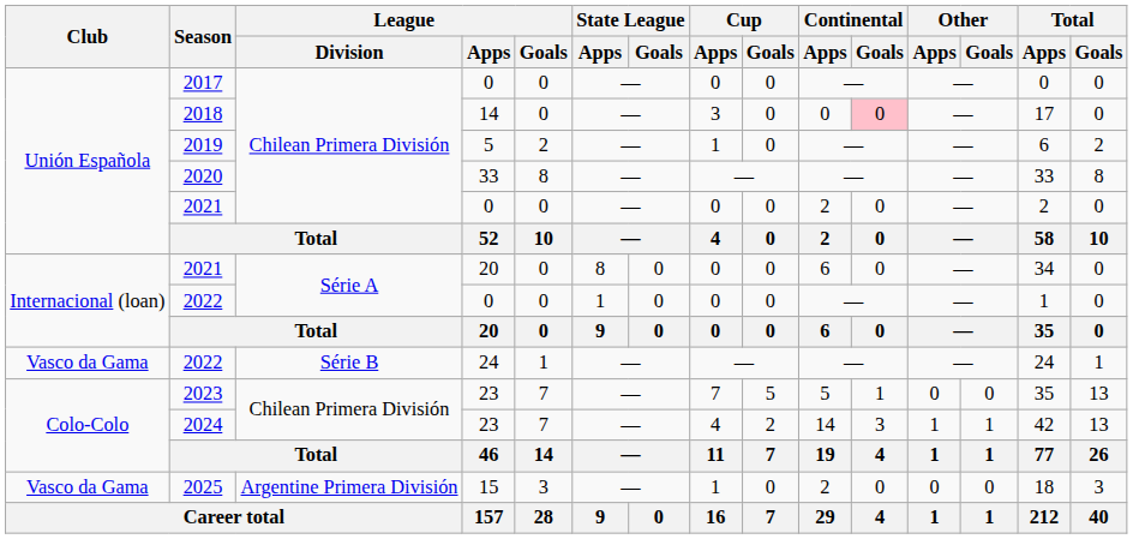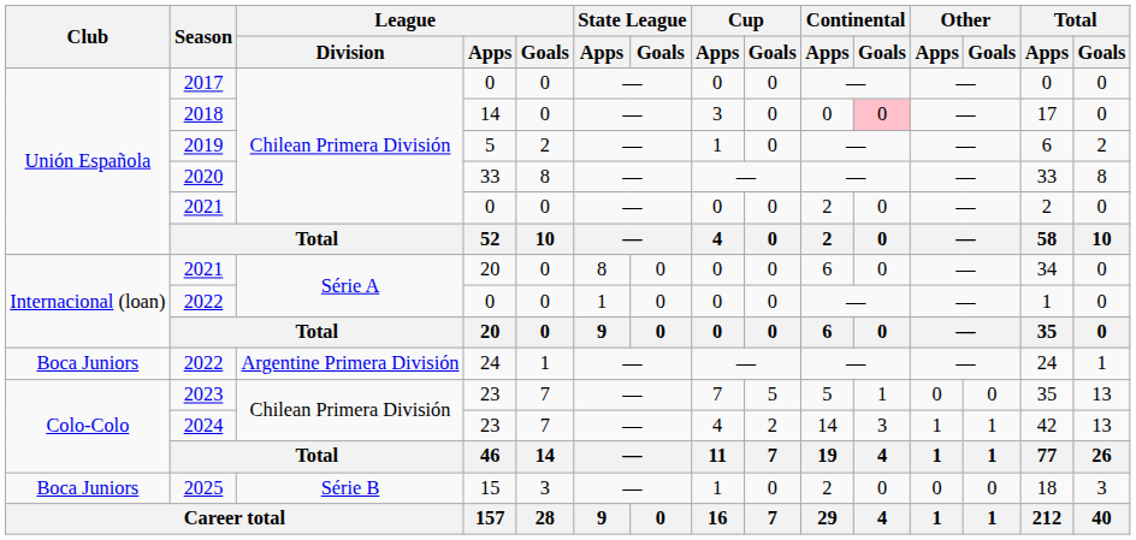 <table class="wikitable" style="text-align: center">
 <tr>
 <th rowspan="2">Club</th>
 <th rowspan="2">Season</th>
 <th colspan="3">League</th>
 <th colspan="2">State League</th>
 <th colspan="2">Cup</th>
 <th colspan="2">Continental</th>
 <th colspan="2">Other</th>
 <th colspan="2">Total</th>
 </tr>
 <tr>
 <th>Division</th>
 <th>Apps</th>
 <th>Goals</th>
 <th>Apps</th>
 <th>Goals</th>
 <th>Apps</th>
 <th>Goals</th>
 <th>Apps</th>
 <th>Goals</th>
 <th>Apps</th>
 <th>Goals</th>
 <th>Apps</th>
 <th>Goals</th>
 </tr>
 <tr>
 <td rowspan="6"><a href='#'>Unión Española</a></td>
 <td><a href='#'>2017</a></td>
 <td rowspan="5"><a href='#'>Chilean Primera División</a></td>
 <td>0</td>
 <td>0</td>
 <td colspan=2>—</td>
 <td>0</td>
 <td>0</td>
 <td colspan=2>—</td>
 <td colspan=2>—</td>
 <td>0</td>
 <td>0</td>
 </tr>
 <tr>
 <td><a href='#'>2018</a></td>
 <td>14</td>
 <td>0</td>
 <td colspan=2>—</td>
 <td>3</td>
 <td>0</td>
 <td>0</td>
 <td style="background: pink;">0</td>
 <td colspan=2>—</td>
 <td>17</td>
 <td>0</td>
 </tr>
 <tr>
 <td><a href='#'>2019</a></td>
 <td>5</td>
 <td>2</td>
 <td colspan=2>—</td>
 <td>1</td>
 <td>0</td>
 <td colspan=2>—</td>
 <td colspan=2>—</td>
 <td>6</td>
 <td>2</td>
 </tr>
 <tr>
 <td><a href='#'>2020</a></td>
 <td>33</td>
 <td>8</td>
 <td colspan=2>—</td>
 <td colspan=2>—</td>
 <td colspan=2>—</td>
 <td colspan=2>—</td>
 <td>33</td>
 <td>8</td>
 </tr>
 <tr>
 <td><a href='#'>2021</a></td>
 <td>0</td>
 <td>0</td>
 <td colspan=2>—</td>
 <td>0</td>
 <td>0</td>
 <td>2</td>
 <td>0</td>
 <td colspan=2>—</td>
 <td>2</td>
 <td>0</td>
 </tr>
 <tr>
 <th colspan="2">Total</th>
 <th>52</th>
 <th>10</th>
 <th colspan=2>—</th>
 <th>4</th>
 <th>0</th>
 <th>2</th>
 <th>0</th>
 <th colspan=2>—</th>
 <th>58</th>
 <th>10</th>
 </tr>
 <tr>
 <td rowspan="3"><a href='#'>Internacional</a> (loan)</td>
 <td><a href='#'>2021</a></td>
 <td rowspan="2"><a href='#'>Série A</a></td>
 <td>20</td>
 <td>0</td>
 <td>8</td>
 <td>0</td>
 <td>0</td>
 <td>0</td>
 <td>6</td>
 <td>0</td>
 <td colspan=2>—</td>
 <td>34</td>
 <td>0</td>
 </tr>
 <tr>
 <td><a href='#'>2022</a></td>
 <td>0</td>
 <td>0</td>
 <td>1</td>
 <td>0</td>
 <td>0</td>
 <td>0</td>
 <td colspan="2">—</td>
 <td colspan="2">—</td>
 <td>1</td>
 <td>0</td>
 </tr>
 <tr>
 <th colspan="2">Total</th>
 <th>20</th>
 <th>0</th>
 <th>9</th>
 <th>0</th>
 <th>0</th>
 <th>0</th>
 <th>6</th>
 <th>0</th>
 <th colspan=2>—</th>
 <th>35</th>
 <th>0</th>
 </tr>
 <tr>
-<td><a href='#'>Vasco da Gama</a></td>
+<td><a href='#'>Boca Juniors</a></td>
 <td><a href='#'>2022</a></td>
-<td><a href='#'>Série B</a></td>
+<td><a href='#'>Argentine Primera División</a></td>
 <td>24</td>
 <td>1</td>
 <td colspan=2>—</td>
 <td colspan=2>—</td>
 <td colspan=2>—</td>
 <td colspan=2>—</td>
 <td>24</td>
 <td>1</td>
 </tr>
 <tr>
 <td rowspan="3"><a href='#'>Colo-Colo</a></td>
 <td><a href='#'>2023</a></td>
 <td rowspan="2">Chilean Primera División</td>
 <td>23</td>
 <td>7</td>
 <td colspan=2>—</td>
 <td>7</td>
 <td>5</td>
 <td>5</td>
 <td>1</td>
 <td>0</td>
 <td>0</td>
 <td>35</td>
 <td>13</td>
 </tr>
 <tr>
 <td><a href='#'>2024</a></td>
 <td>23</td>
 <td>7</td>
 <td colspan=2>—</td>
 <td>4</td>
 <td>2</td>
 <td>14</td>
 <td>3</td>
 <td>1</td>
 <td>1</td>
 <td>42</td>
 <td>13</td>
 </tr>
 <tr>
 <th colspan="2">Total</th>
 <th>46</th>
 <th>14</th>
 <th colspan=2>—</th>
 <th>11</th>
 <th>7</th>
 <th>19</th>
 <th>4</th>
 <th>1</th>
 <th>1</th>
 <th>77</th>
 <th>26</th>
 </tr>
 <tr>
-<td><a href='#'>Vasco da Gama</a></td>
+<td><a href='#'>Boca Juniors</a></td>
 <td><a href='#'>2025</a></td>
-<td><a href='#'>Argentine Primera División</a></td>
+<td><a href='#'>Série B</a></td>
 <td>15</td>
 <td>3</td>
 <td colspan=2>—</td>
 <td>1</td>
 <td>0</td>
 <td>2</td>
 <td>0</td>
 <td>0</td>
 <td>0</td>
 <td>18</td>
 <td>3</td>
 </tr>
 <tr>
 <th colspan="3"><strong>Career total</strong></th>
 <th>157</th>
 <th>28</th>
 <th>9</th>
 <th>0</th>
 <th>16</th>
 <th>7</th>
 <th>29</th>
 <th>4</th>
 <th>1</th>
 <th>1</th>
 <th>212</th>
 <th>40</th>
 </tr>
 </table>
